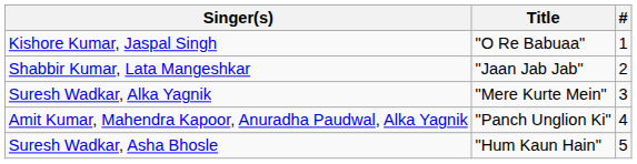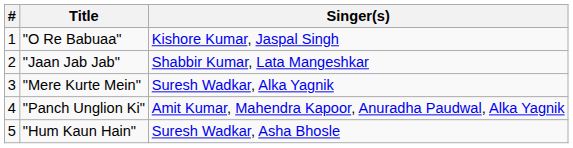 <table class="wikitable" style="font-size:95%;">
 <tr>
+<th>#</th>
+<th>Title</th>
 <th>Singer(s)</th>
-<th>Title</th>
-<th>#</th>
 </tr>
 <tr>
+<td>1</td>
+<td>"O Re Babuaa"</td>
 <td><a href='#'>Kishore Kumar</a>, <a href='#'>Jaspal Singh</a></td>
-<td>"O Re Babuaa"</td>
-<td>1</td>
 </tr>
 <tr>
+<td>2</td>
+<td>"Jaan Jab Jab"</td>
 <td><a href='#'>Shabbir Kumar</a>, <a href='#'>Lata Mangeshkar</a></td>
-<td>"Jaan Jab Jab"</td>
-<td>2</td>
 </tr>
 <tr>
+<td>3</td>
+<td>"Mere Kurte Mein"</td>
 <td><a href='#'>Suresh Wadkar</a>, <a href='#'>Alka Yagnik</a></td>
-<td>"Mere Kurte Mein"</td>
-<td>3</td>
 </tr>
 <tr>
+<td>4</td>
+<td>"Panch Unglion Ki"</td>
 <td><a href='#'>Amit Kumar</a>, <a href='#'>Mahendra Kapoor</a>, <a href='#'>Anuradha Paudwal</a>, <a href='#'>Alka Yagnik</a></td>
-<td>"Panch Unglion Ki"</td>
-<td>4</td>
 </tr>
 <tr>
+<td>5</td>
+<td>"Hum Kaun Hain"</td>
 <td><a href='#'>Suresh Wadkar</a>, <a href='#'>Asha Bhosle</a></td>
-<td>"Hum Kaun Hain"</td>
-<td>5</td>
 </tr>
 </table>
